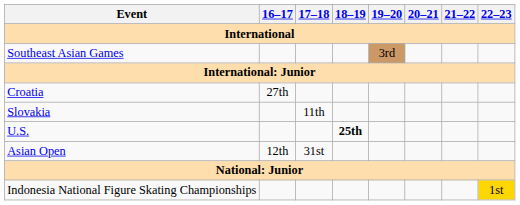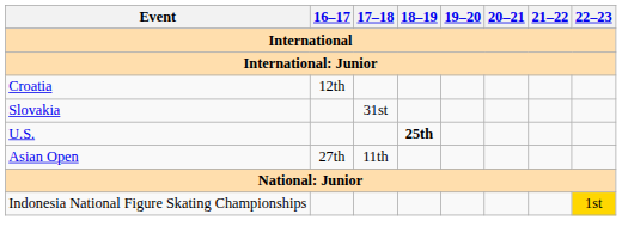 <table class="wikitable" style="text-align:center">
 <tr>
 <th>Event</th>
 <th><a href='#'>16–17</a></th>
 <th><a href='#'>17–18</a></th>
 <th><a href='#'>18–19</a></th>
 <th><a href='#'>19–20</a></th>
 <th><a href='#'>20–21</a></th>
 <th><a href='#'>21–22</a></th>
 <th><a href='#'>22–23</a></th>
 </tr>
 <tr>
 <th style="background-color: #ffdead; " colspan=8 align=center>International</th>
 </tr>
 <tr>
-<td align=left><a href='#'>Southeast Asian Games</a></td>
-<td></td>
-<td></td>
-<td></td>
-<td bgcolor=cc9966>3rd</td>
-<td></td>
-<td></td>
-<td></td>
-</tr>
-<tr>
 <th style="background-color: #ffdead; " colspan=8 align=center>International: Junior</th>
 </tr>
 <tr>
 <td align=left> <a href='#'>Croatia</a></td>
-<td>27th</td>
+<td>12th</td>
 <td></td>
 <td></td>
 <td></td>
 <td></td>
 <td></td>
 <td></td>
 </tr>
 <tr>
 <td align=left> <a href='#'>Slovakia</a></td>
 <td></td>
-<td>11th</td>
+<td>31st</td>
 <td></td>
 <td></td>
 <td></td>
 <td></td>
 <td></td>
 </tr>
 <tr>
 <td align=left> <a href='#'>U.S.</a></td>
 <td></td>
 <td></td>
 <td><strong>25th</strong></td>
 <td></td>
 <td></td>
 <td></td>
 <td></td>
 </tr>
 <tr>
 <td align=left><a href='#'>Asian Open</a></td>
-<td>12th</td>
-<td>31st</td>
+<td>27th</td>
+<td>11th</td>
 <td></td>
 <td></td>
 <td></td>
 <td></td>
 <td></td>
 </tr>
 <tr>
 <th style="background-color: #ffdead; " colspan=8 align=center>National: Junior</th>
 </tr>
 <tr>
 <td align=left>Indonesia National Figure Skating Championships</td>
 <td></td>
 <td></td>
 <td></td>
 <td></td>
 <td></td>
 <td></td>
 <td bgcolor="gold">1st</td>
 </tr>
 </table>
